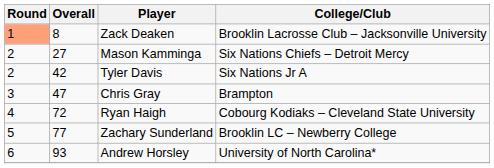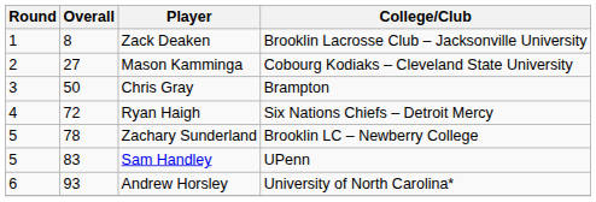 <table class="wikitable">
 <tr>
 <th>Round</th>
 <th>Overall</th>
 <th>Player</th>
 <th>College/Club</th>
 </tr>
 <tr>
-<td style="background: lightsalmon;">1</td>
+<td>1</td>
 <td>8</td>
 <td>Zack Deaken</td>
 <td>Brooklin Lacrosse Club – Jacksonville University</td>
 </tr>
 <tr>
 <td>2</td>
 <td>27</td>
 <td>Mason Kamminga</td>
-<td>Six Nations Chiefs – Detroit Mercy</td>
-</tr>
-<tr>
-<td>2</td>
-<td>42</td>
-<td>Tyler Davis</td>
-<td>Six Nations Jr A</td>
+<td>Cobourg Kodiaks – Cleveland State University</td>
 </tr>
 <tr>
 <td>3</td>
-<td>47</td>
+<td>50</td>
 <td>Chris Gray</td>
 <td>Brampton</td>
 </tr>
 <tr>
 <td>4</td>
 <td>72</td>
 <td>Ryan Haigh</td>
-<td>Cobourg Kodiaks – Cleveland State University</td>
+<td>Six Nations Chiefs – Detroit Mercy</td>
 </tr>
 <tr>
 <td>5</td>
-<td>77</td>
+<td>78</td>
 <td>Zachary Sunderland</td>
 <td>Brooklin LC – Newberry College</td>
+</tr>
+<tr>
+<td>5</td>
+<td>83</td>
+<td><a href='#'>Sam Handley</a></td>
+<td>UPenn</td>
 </tr>
 <tr>
 <td>6</td>
 <td>93</td>
 <td>Andrew Horsley</td>
 <td>University of North Carolina*</td>
 </tr>
 <tr>
 </tr>
 </table>
